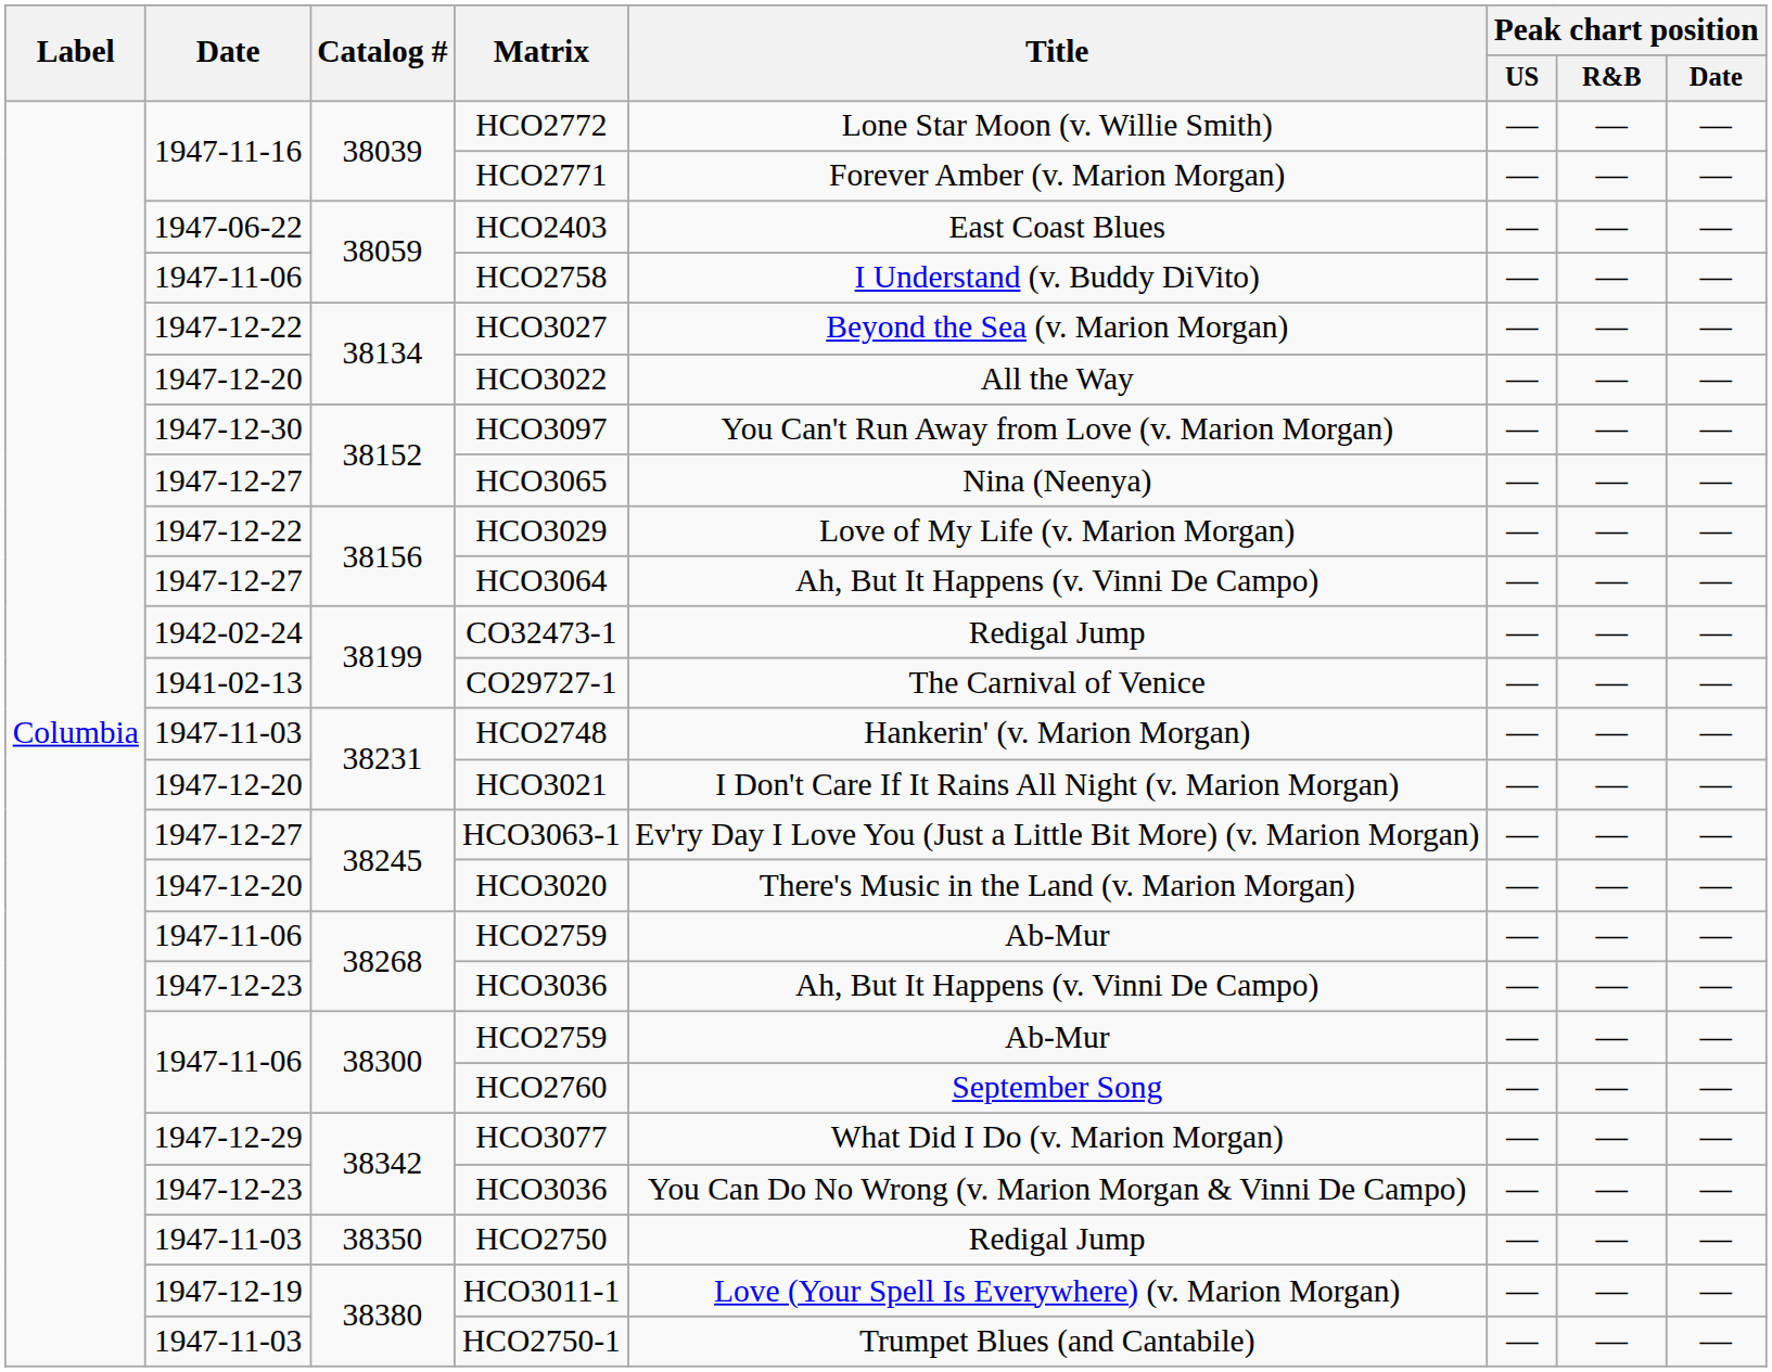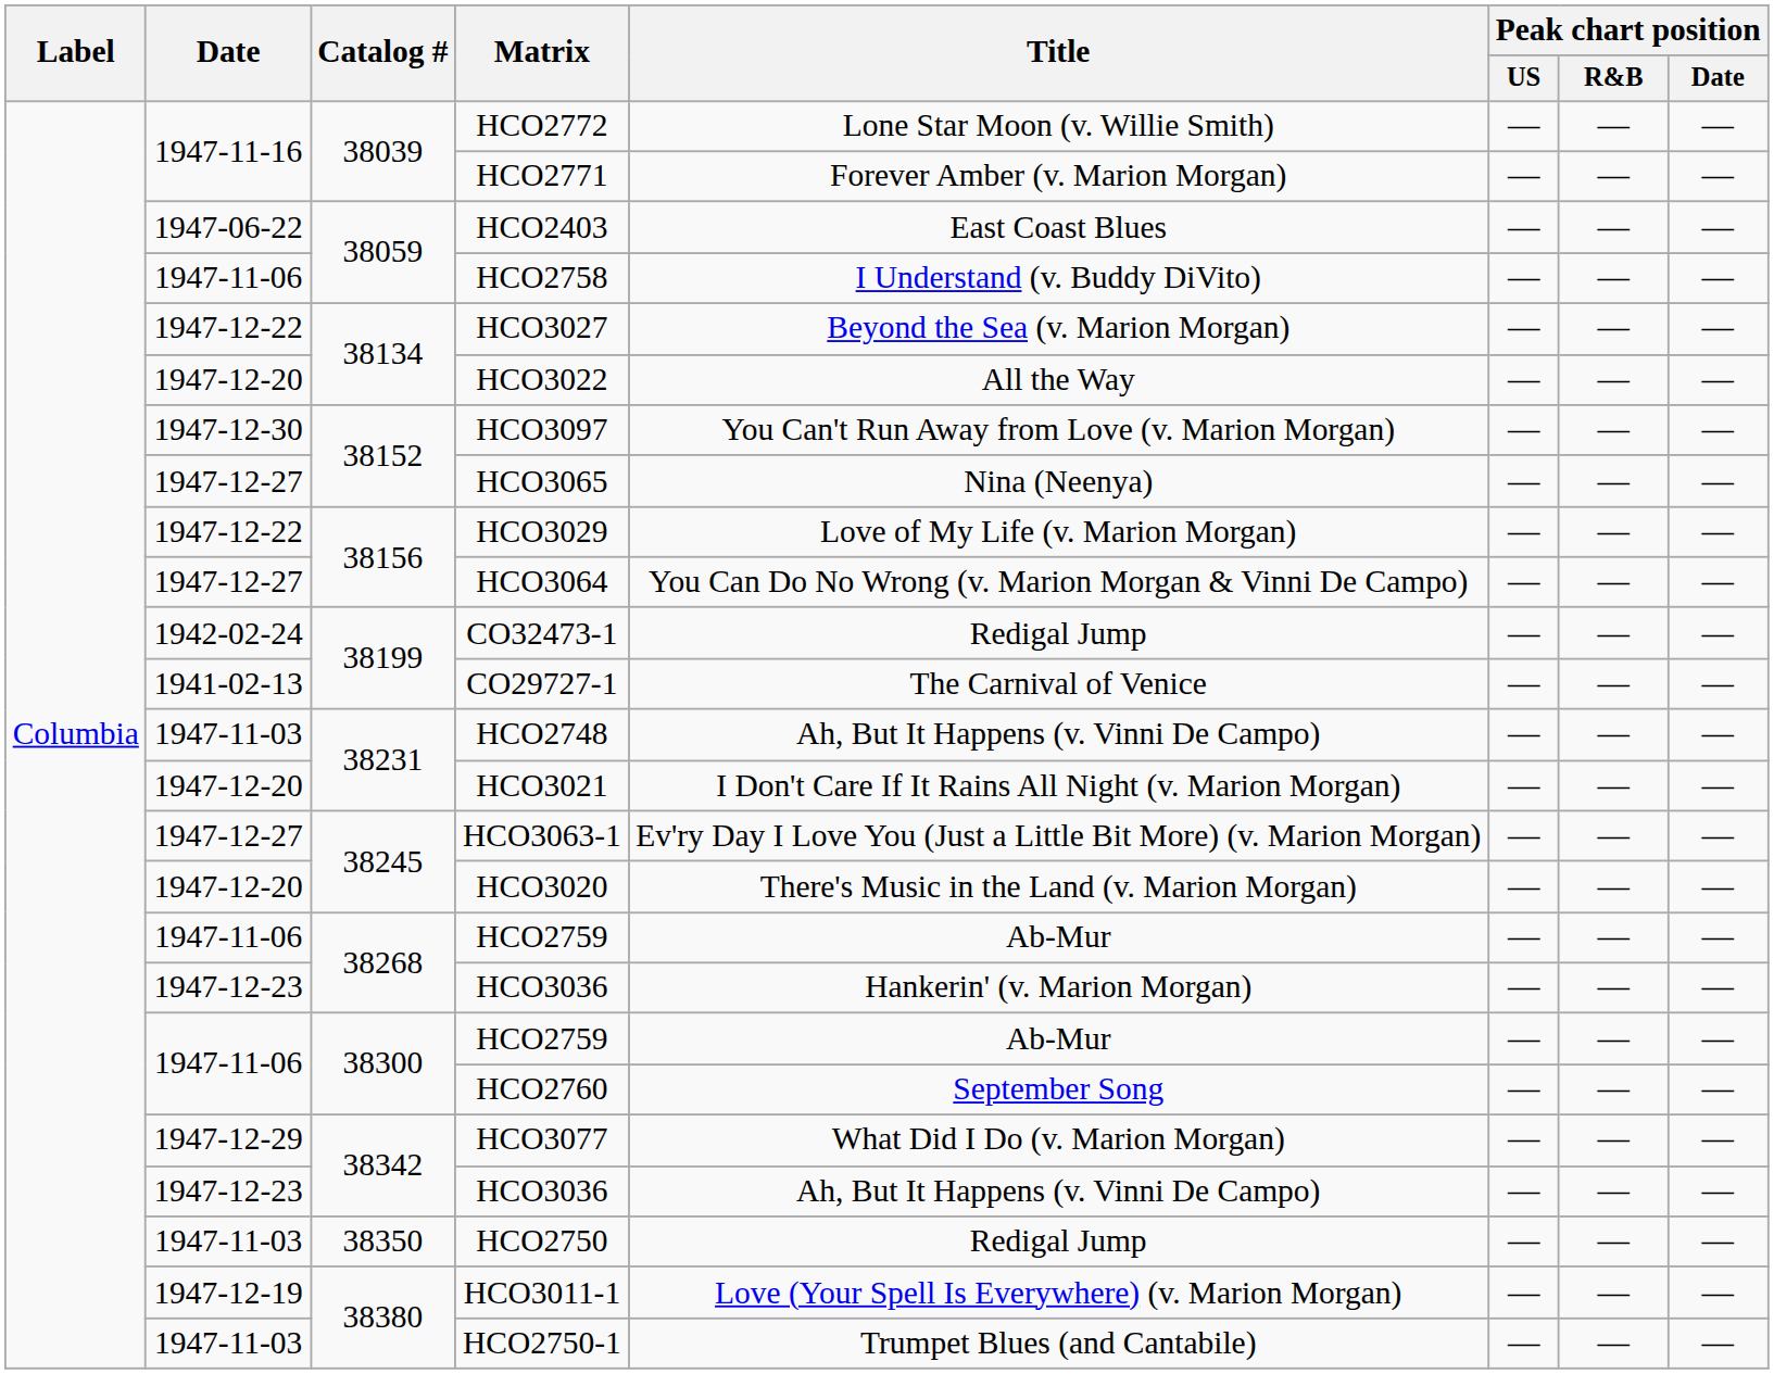 <table class="wikitable sortable" style="text-align:center;">
 <tr>
 <th rowspan="2">Label</th>
 <th rowspan="2">Date</th>
 <th rowspan="2">Catalog #</th>
 <th rowspan="2">Matrix</th>
 <th rowspan="2">Title</th>
 <th colspan="4">Peak chart position</th>
 </tr>
 <tr style="font-size:smaller;">
 <th>US</th>
 <th>R&B</th>
 <th>Date</th>
 </tr>
 <tr>
 <td rowspan="25"><a href='#'>Columbia</a></td>
 <td rowspan="2">1947-11-16</td>
 <td rowspan="2">38039</td>
 <td>HCO2772</td>
 <td>Lone Star Moon (v. Willie Smith)</td>
 <td>—</td>
 <td>—</td>
 <td>—</td>
 </tr>
 <tr>
 <td>HCO2771</td>
 <td>Forever Amber (v. Marion Morgan)</td>
 <td>—</td>
 <td>—</td>
 <td>—</td>
 </tr>
 <tr>
 <td>1947-06-22</td>
 <td rowspan="2">38059</td>
 <td>HCO2403</td>
 <td>East Coast Blues</td>
 <td>—</td>
 <td>—</td>
 <td>—</td>
 </tr>
 <tr>
 <td>1947-11-06</td>
 <td>HCO2758</td>
 <td><a href='#'>I Understand</a> (v. Buddy DiVito)</td>
 <td>—</td>
 <td>—</td>
 <td>—</td>
 </tr>
 <tr>
 <td>1947-12-22</td>
 <td rowspan="2">38134</td>
 <td>HCO3027</td>
 <td><a href='#'>Beyond the Sea</a> (v. Marion Morgan)</td>
 <td>—</td>
 <td>—</td>
 <td>—</td>
 </tr>
 <tr>
 <td>1947-12-20</td>
 <td>HCO3022</td>
 <td>All the Way</td>
 <td>—</td>
 <td>—</td>
 <td>—</td>
 </tr>
 <tr>
 <td>1947-12-30</td>
 <td rowspan="2">38152</td>
 <td>HCO3097</td>
 <td>You Can't Run Away from Love (v. Marion Morgan)</td>
 <td>—</td>
 <td>—</td>
 <td>—</td>
 </tr>
 <tr>
 <td>1947-12-27</td>
 <td>HCO3065</td>
 <td>Nina (Neenya)</td>
 <td>—</td>
 <td>—</td>
 <td>—</td>
 </tr>
 <tr>
 <td>1947-12-22</td>
 <td rowspan="2">38156</td>
 <td>HCO3029</td>
 <td>Love of My Life (v. Marion Morgan)</td>
 <td>—</td>
 <td>—</td>
 <td>—</td>
 </tr>
 <tr>
 <td>1947-12-27</td>
 <td>HCO3064</td>
-<td>Ah, But It Happens (v. Vinni De Campo)</td>
+<td>You Can Do No Wrong (v. Marion Morgan & Vinni De Campo)</td>
 <td>—</td>
 <td>—</td>
 <td>—</td>
 </tr>
 <tr>
 <td>1942-02-24</td>
 <td rowspan="2">38199</td>
 <td>CO32473-1</td>
 <td>Redigal Jump</td>
 <td>—</td>
 <td>—</td>
 <td>—</td>
 </tr>
 <tr>
 <td>1941-02-13</td>
 <td>CO29727-1</td>
 <td>The Carnival of Venice</td>
 <td>—</td>
 <td>—</td>
 <td>—</td>
 </tr>
 <tr>
 <td>1947-11-03</td>
 <td rowspan="2">38231</td>
 <td>HCO2748</td>
-<td>Hankerin' (v. Marion Morgan)</td>
+<td>Ah, But It Happens (v. Vinni De Campo)</td>
 <td>—</td>
 <td>—</td>
 <td>—</td>
 </tr>
 <tr>
 <td>1947-12-20</td>
 <td>HCO3021</td>
 <td>I Don't Care If It Rains All Night (v. Marion Morgan)</td>
 <td>—</td>
 <td>—</td>
 <td>—</td>
 </tr>
 <tr>
 <td>1947-12-27</td>
 <td rowspan="2">38245</td>
 <td>HCO3063-1</td>
 <td>Ev'ry Day I Love You (Just a Little Bit More) (v. Marion Morgan)</td>
 <td>—</td>
 <td>—</td>
 <td>—</td>
 </tr>
 <tr>
 <td>1947-12-20</td>
 <td>HCO3020</td>
 <td>There's Music in the Land (v. Marion Morgan)</td>
 <td>—</td>
 <td>—</td>
 <td>—</td>
 </tr>
 <tr>
 <td>1947-11-06</td>
 <td rowspan="2">38268</td>
 <td>HCO2759</td>
 <td>Ab-Mur</td>
 <td>—</td>
 <td>—</td>
 <td>—</td>
 </tr>
 <tr>
 <td>1947-12-23</td>
 <td>HCO3036</td>
-<td>Ah, But It Happens (v. Vinni De Campo)</td>
+<td>Hankerin' (v. Marion Morgan)</td>
 <td>—</td>
 <td>—</td>
 <td>—</td>
 </tr>
 <tr>
 <td rowspan="2">1947-11-06</td>
 <td rowspan="2">38300</td>
 <td>HCO2759</td>
 <td>Ab-Mur</td>
 <td>—</td>
 <td>—</td>
 <td>—</td>
 </tr>
 <tr>
 <td>HCO2760</td>
 <td><a href='#'>September Song</a></td>
 <td>—</td>
 <td>—</td>
 <td>—</td>
 </tr>
 <tr>
 <td>1947-12-29</td>
 <td rowspan="2">38342</td>
 <td>HCO3077</td>
 <td>What Did I Do (v. Marion Morgan)</td>
 <td>—</td>
 <td>—</td>
 <td>—</td>
 </tr>
 <tr>
 <td>1947-12-23</td>
 <td>HCO3036</td>
-<td>You Can Do No Wrong (v. Marion Morgan & Vinni De Campo)</td>
+<td>Ah, But It Happens (v. Vinni De Campo)</td>
 <td>—</td>
 <td>—</td>
 <td>—</td>
 </tr>
 <tr>
 <td>1947-11-03</td>
 <td>38350</td>
 <td>HCO2750</td>
 <td>Redigal Jump</td>
 <td>—</td>
 <td>—</td>
 <td>—</td>
 </tr>
 <tr>
 <td>1947-12-19</td>
 <td rowspan="2">38380</td>
 <td>HCO3011-1</td>
 <td><a href='#'>Love (Your Spell Is Everywhere)</a> (v. Marion Morgan)</td>
 <td>—</td>
 <td>—</td>
 <td>—</td>
 </tr>
 <tr>
 <td>1947-11-03</td>
 <td>HCO2750-1</td>
 <td>Trumpet Blues (and Cantabile)</td>
 <td>—</td>
 <td>—</td>
 <td>—</td>
 </tr>
 </table>
